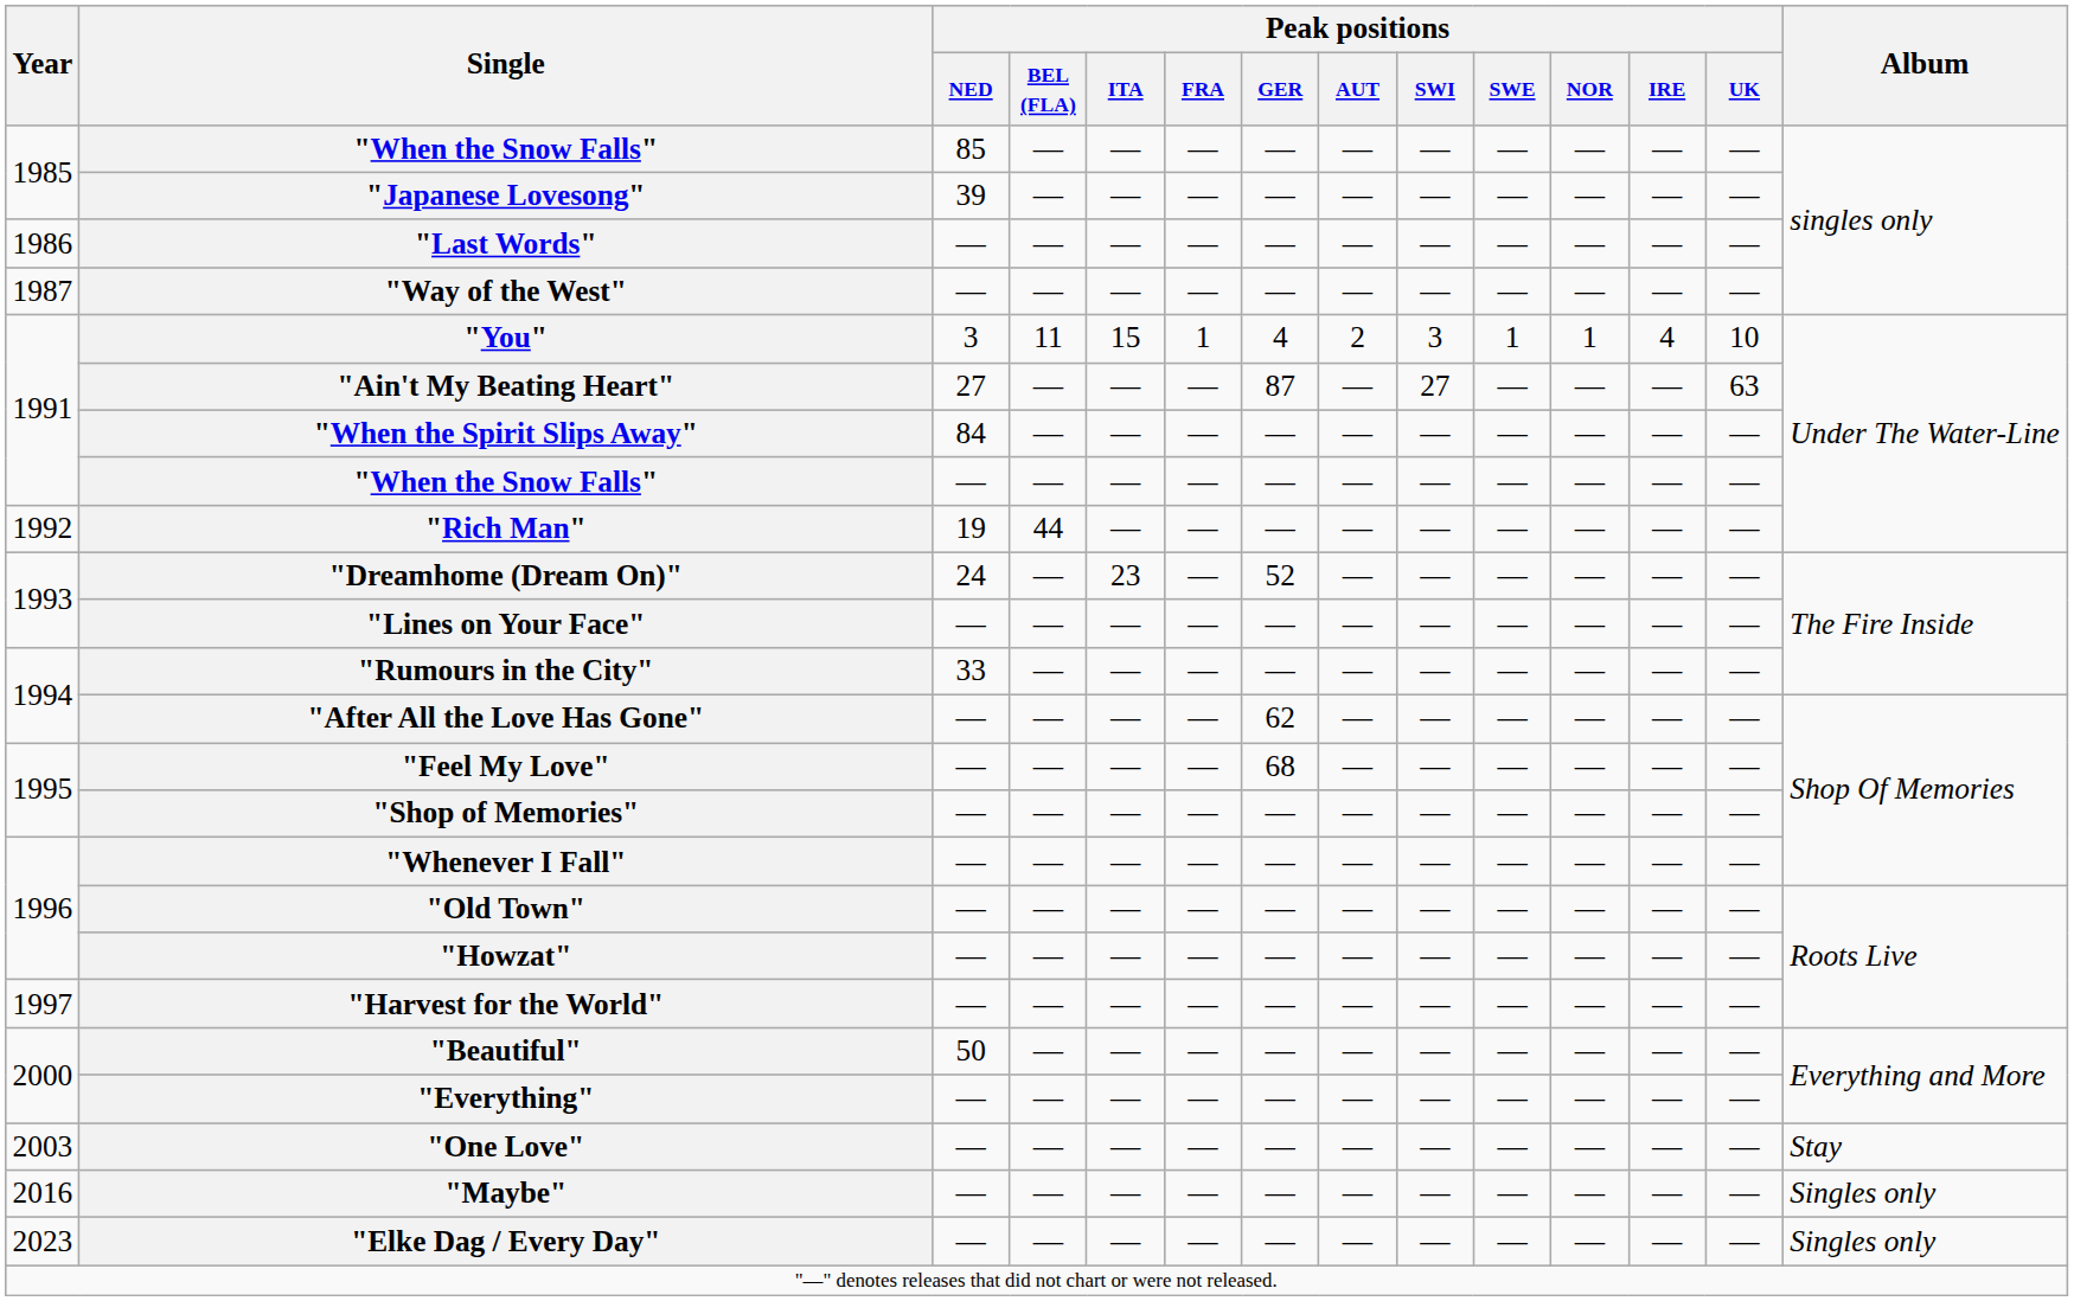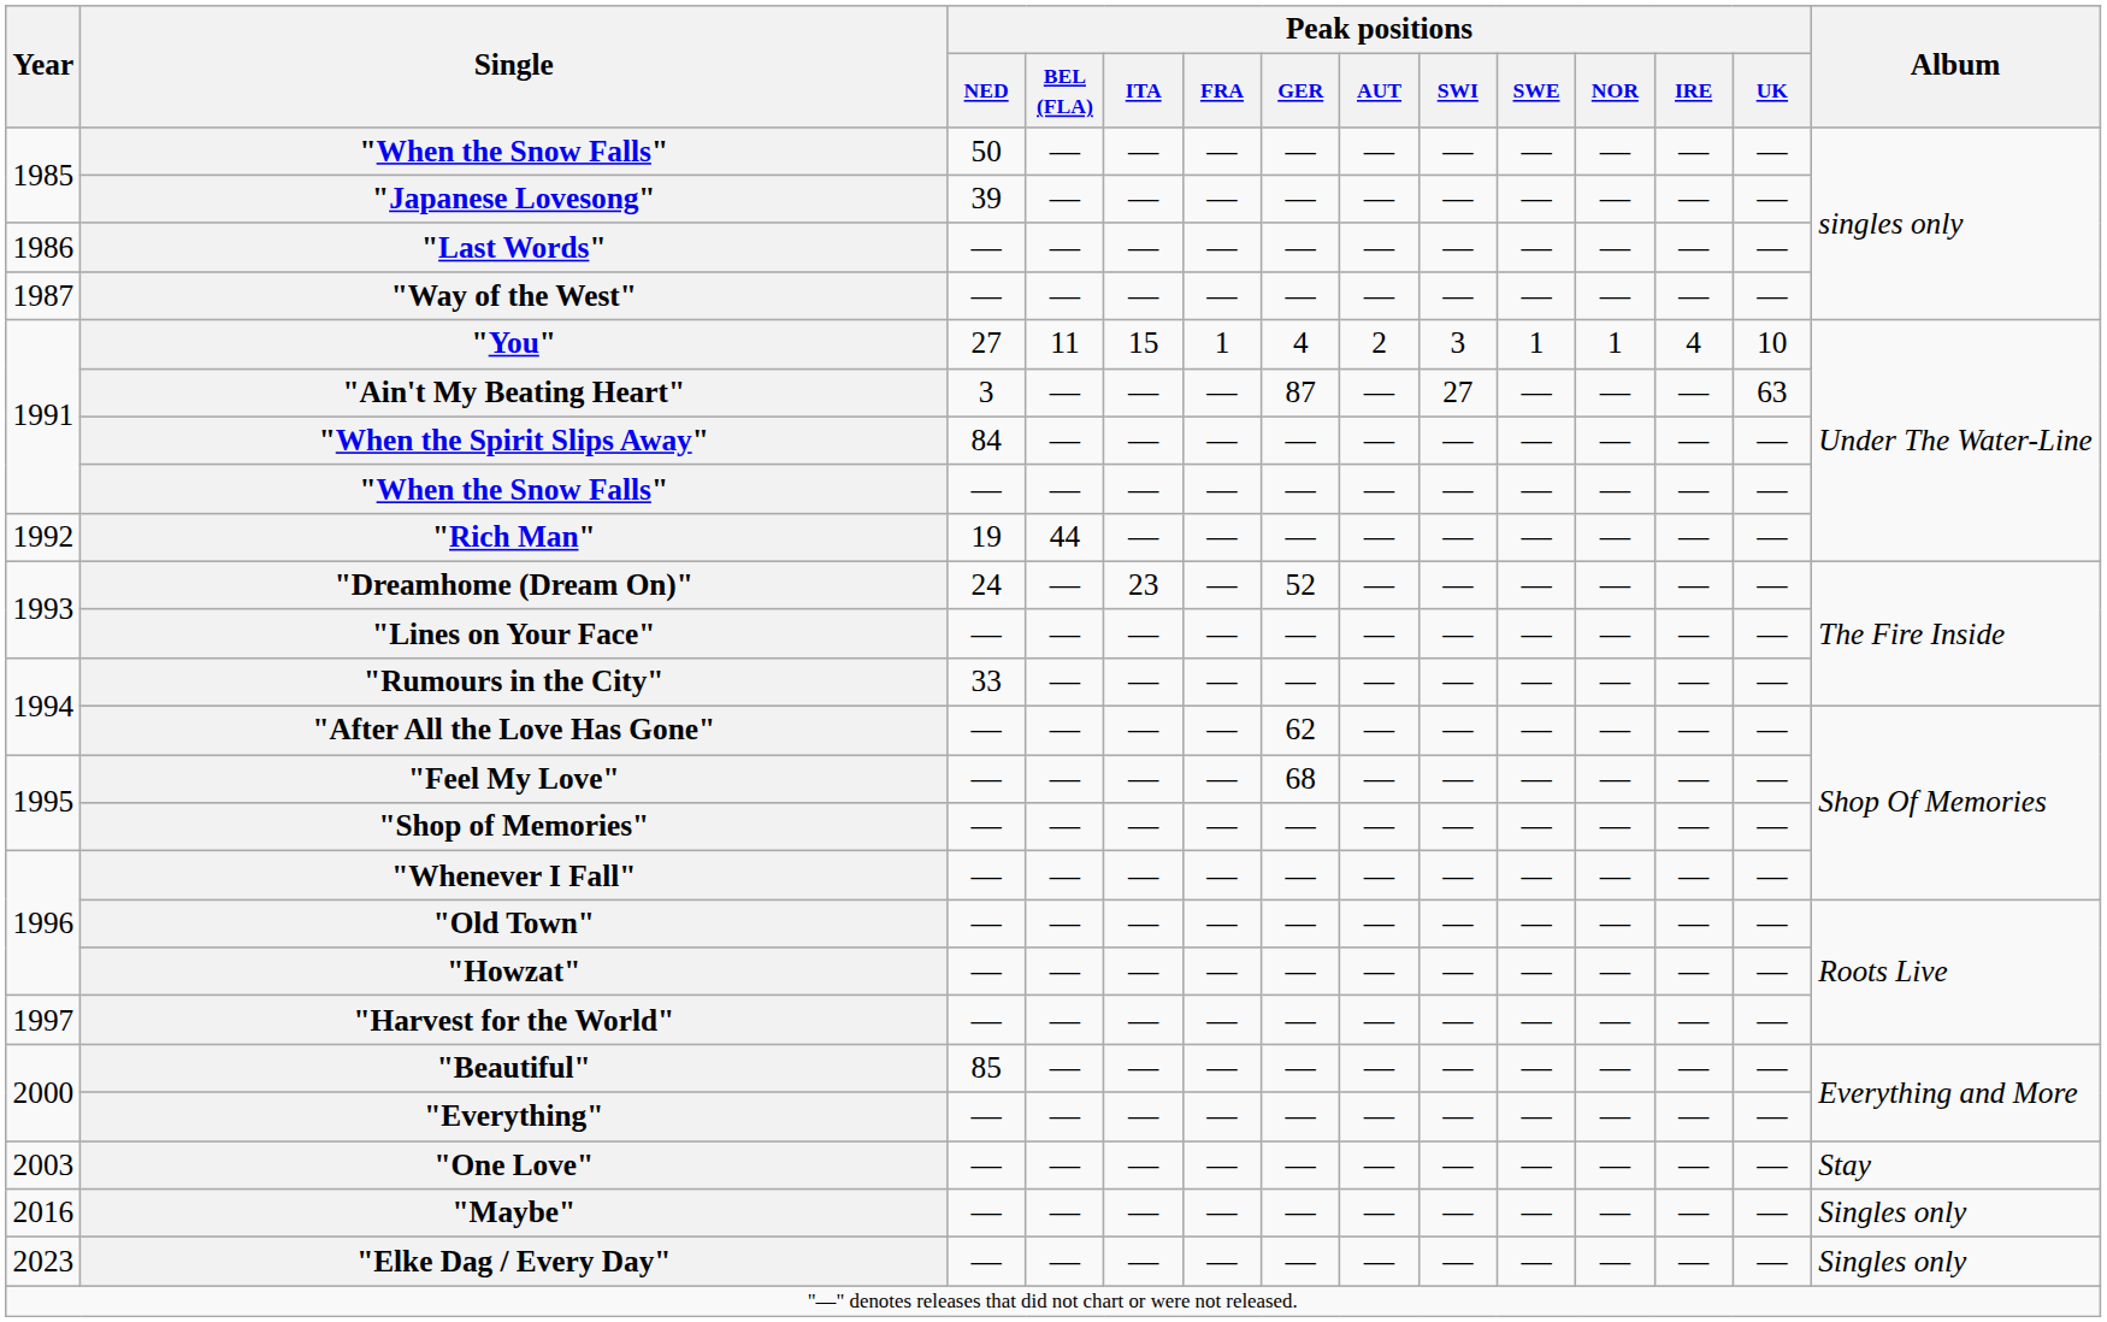 <table class="wikitable plainrowheaders" style="text-align:center;">
 <tr>
 <th rowspan="2">Year</th>
 <th rowspan="2" style="width:28em;">Single</th>
 <th colspan="11">Peak positions</th>
 <th rowspan="2">Album</th>
 </tr>
 <tr style="font-size:smaller;">
 <th width="35"><small><a href='#'>NED</a></small></th>
 <th width="35"><small><a href='#'>BEL<br>(FLA)</a></small></th>
 <th width="35"><small><a href='#'>ITA</a></small></th>
 <th width="35"><small><a href='#'>FRA</a></small></th>
 <th width="35"><small><a href='#'>GER</a></small></th>
 <th width="35"><small><a href='#'>AUT</a></small></th>
 <th width="35"><small><a href='#'>SWI</a></small></th>
 <th width="35"><small><a href='#'>SWE</a></small></th>
 <th width="35"><small><a href='#'>NOR</a></small></th>
 <th width="35"><small><a href='#'>IRE</a></small></th>
 <th width="35"><small><a href='#'>UK</a></small><br></th>
 </tr>
 <tr>
 <td rowspan="2">1985</td>
 <th scope="row">"<a href='#'>When the Snow Falls</a>"</th>
-<td>85</td>
+<td>50</td>
 <td>—</td>
 <td>—</td>
 <td>—</td>
 <td>—</td>
 <td>—</td>
 <td>—</td>
 <td>—</td>
 <td>—</td>
 <td>—</td>
 <td>—</td>
 <td align="left" rowspan="4"><em>singles only</em></td>
 </tr>
 <tr>
 <th scope="row">"<a href='#'>Japanese Lovesong</a>"</th>
 <td>39</td>
 <td>—</td>
 <td>—</td>
 <td>—</td>
 <td>—</td>
 <td>—</td>
 <td>—</td>
 <td>—</td>
 <td>—</td>
 <td>—</td>
 <td>—</td>
 </tr>
 <tr>
 <td rowspan="1">1986</td>
 <th scope="row">"<a href='#'>Last Words</a>"</th>
 <td>—</td>
 <td>—</td>
 <td>—</td>
 <td>—</td>
 <td>—</td>
 <td>—</td>
 <td>—</td>
 <td>—</td>
 <td>—</td>
 <td>—</td>
 <td>—</td>
 </tr>
 <tr>
 <td rowspan="1">1987</td>
 <th scope="row">"Way of the West"</th>
 <td>—</td>
 <td>—</td>
 <td>—</td>
 <td>—</td>
 <td>—</td>
 <td>—</td>
 <td>—</td>
 <td>—</td>
 <td>—</td>
 <td>—</td>
 <td>—</td>
 </tr>
 <tr>
 <td rowspan="4">1991</td>
 <th scope="row">"<a href='#'>You</a>"</th>
-<td>3</td>
+<td>27</td>
 <td>11</td>
 <td>15</td>
 <td>1</td>
 <td>4</td>
 <td>2</td>
 <td>3</td>
 <td>1</td>
 <td>1</td>
 <td>4</td>
 <td>10</td>
 <td align="left" rowspan="5"><em>Under The Water-Line</em></td>
 </tr>
 <tr>
 <th scope="row">"Ain't My Beating Heart"</th>
-<td>27</td>
+<td>3</td>
 <td>—</td>
 <td>—</td>
 <td>—</td>
 <td>87</td>
 <td>—</td>
 <td>27</td>
 <td>—</td>
 <td>—</td>
 <td>—</td>
 <td>63</td>
 </tr>
 <tr>
 <th scope="row">"<a href='#'>When the Spirit Slips Away</a>"</th>
 <td>84</td>
 <td>—</td>
 <td>—</td>
 <td>—</td>
 <td>—</td>
 <td>—</td>
 <td>—</td>
 <td>—</td>
 <td>—</td>
 <td>—</td>
 <td>—</td>
 </tr>
 <tr>
 <th scope="row">"<a href='#'>When the Snow Falls</a>"</th>
 <td>—</td>
 <td>—</td>
 <td>—</td>
 <td>—</td>
 <td>—</td>
 <td>—</td>
 <td>—</td>
 <td>—</td>
 <td>—</td>
 <td>—</td>
 <td>—</td>
 </tr>
 <tr>
 <td rowspan="1">1992</td>
 <th scope="row">"<a href='#'>Rich Man</a>"</th>
 <td>19</td>
 <td>44</td>
 <td>—</td>
 <td>—</td>
 <td>—</td>
 <td>—</td>
 <td>—</td>
 <td>—</td>
 <td>—</td>
 <td>—</td>
 <td>—</td>
 </tr>
 <tr>
 <td rowspan="2">1993</td>
 <th scope="row">"Dreamhome (Dream On)"</th>
 <td>24</td>
 <td>—</td>
 <td>23</td>
 <td>—</td>
 <td>52</td>
 <td>—</td>
 <td>—</td>
 <td>—</td>
 <td>—</td>
 <td>—</td>
 <td>—</td>
 <td align="left" rowspan="3"><em>The Fire Inside</em></td>
 </tr>
 <tr>
 <th scope="row">"Lines on Your Face"</th>
 <td>—</td>
 <td>—</td>
 <td>—</td>
 <td>—</td>
 <td>—</td>
 <td>—</td>
 <td>—</td>
 <td>—</td>
 <td>—</td>
 <td>—</td>
 <td>—</td>
 </tr>
 <tr>
 <td rowspan="2">1994</td>
 <th scope="row">"Rumours in the City"</th>
 <td>33</td>
 <td>—</td>
 <td>—</td>
 <td>—</td>
 <td>—</td>
 <td>—</td>
 <td>—</td>
 <td>—</td>
 <td>—</td>
 <td>—</td>
 <td>—</td>
 </tr>
 <tr>
 <th scope="row">"After All the Love Has Gone"</th>
 <td>—</td>
 <td>—</td>
 <td>—</td>
 <td>—</td>
 <td>62</td>
 <td>—</td>
 <td>—</td>
 <td>—</td>
 <td>—</td>
 <td>—</td>
 <td>—</td>
 <td align="left" rowspan="4"><em>Shop Of Memories</em></td>
 </tr>
 <tr>
 <td rowspan="2">1995</td>
 <th scope="row">"Feel My Love"</th>
 <td>—</td>
 <td>—</td>
 <td>—</td>
 <td>—</td>
 <td>68</td>
 <td>—</td>
 <td>—</td>
 <td>—</td>
 <td>—</td>
 <td>—</td>
 <td>—</td>
 </tr>
 <tr>
 <th scope="row">"Shop of Memories"</th>
 <td>—</td>
 <td>—</td>
 <td>—</td>
 <td>—</td>
 <td>—</td>
 <td>—</td>
 <td>—</td>
 <td>—</td>
 <td>—</td>
 <td>—</td>
 <td>—</td>
 </tr>
 <tr>
 <td rowspan="3">1996</td>
 <th scope="row">"Whenever I Fall"</th>
 <td>—</td>
 <td>—</td>
 <td>—</td>
 <td>—</td>
 <td>—</td>
 <td>—</td>
 <td>—</td>
 <td>—</td>
 <td>—</td>
 <td>—</td>
 <td>—</td>
 </tr>
 <tr>
 <th scope="row">"Old Town"</th>
 <td>—</td>
 <td>—</td>
 <td>—</td>
 <td>—</td>
 <td>—</td>
 <td>—</td>
 <td>—</td>
 <td>—</td>
 <td>—</td>
 <td>—</td>
 <td>—</td>
 <td align="left" rowspan="3"><em>Roots Live </em></td>
 </tr>
 <tr>
 <th scope="row">"Howzat"</th>
 <td>—</td>
 <td>—</td>
 <td>—</td>
 <td>—</td>
 <td>—</td>
 <td>—</td>
 <td>—</td>
 <td>—</td>
 <td>—</td>
 <td>—</td>
 <td>—</td>
 </tr>
 <tr>
 <td rowspan="1">1997</td>
 <th scope="row">"Harvest for the World"</th>
 <td>—</td>
 <td>—</td>
 <td>—</td>
 <td>—</td>
 <td>—</td>
 <td>—</td>
 <td>—</td>
 <td>—</td>
 <td>—</td>
 <td>—</td>
 <td>—</td>
 </tr>
 <tr>
 <td rowspan="2">2000</td>
 <th scope="row">"Beautiful"</th>
-<td>50</td>
+<td>85</td>
 <td>—</td>
 <td>—</td>
 <td>—</td>
 <td>—</td>
 <td>—</td>
 <td>—</td>
 <td>—</td>
 <td>—</td>
 <td>—</td>
 <td>—</td>
 <td align="left" rowspan="2"><em>Everything and More</em></td>
 </tr>
 <tr>
 <th scope="row">"Everything"</th>
 <td>—</td>
 <td>—</td>
 <td>—</td>
 <td>—</td>
 <td>—</td>
 <td>—</td>
 <td>—</td>
 <td>—</td>
 <td>—</td>
 <td>—</td>
 <td>—</td>
 </tr>
 <tr>
 <td rowspan="1">2003</td>
 <th scope="row">"One Love"</th>
 <td>—</td>
 <td>—</td>
 <td>—</td>
 <td>—</td>
 <td>—</td>
 <td>—</td>
 <td>—</td>
 <td>—</td>
 <td>—</td>
 <td>—</td>
 <td>—</td>
 <td align="left" rowspan="1"><em>Stay</em></td>
 </tr>
 <tr>
 <td rowspan="1">2016</td>
 <th scope="row">"Maybe"</th>
 <td>—</td>
 <td>—</td>
 <td>—</td>
 <td>—</td>
 <td>—</td>
 <td>—</td>
 <td>—</td>
 <td>—</td>
 <td>—</td>
 <td>—</td>
 <td>—</td>
 <td align="left" rowspan="1"><em>Singles only</em></td>
 </tr>
 <tr>
 <td rowspan="1">2023</td>
 <th scope="row">"Elke Dag / Every Day"</th>
 <td>—</td>
 <td>—</td>
 <td>—</td>
 <td>—</td>
 <td>—</td>
 <td>—</td>
 <td>—</td>
 <td>—</td>
 <td>—</td>
 <td>—</td>
 <td>—</td>
 <td align="left" rowspan="1"><em>Singles only</em></td>
 </tr>
 <tr>
 <td align="center" colspan="16" style="font-size:8pt">"—" denotes releases that did not chart or were not released.</td>
 </tr>
 </table>
